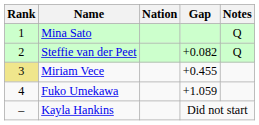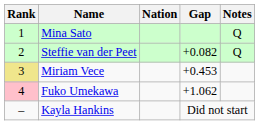 <table class="wikitable sortable" style="text-align:center">
 <tr>
 <th>Rank</th>
 <th>Name</th>
 <th>Nation</th>
 <th>Gap</th>
 <th>Notes</th>
 </tr>
 <tr bgcolor=ccffcc>
 <td>1</td>
 <td align=left><a href='#'>Mina Sato</a></td>
 <td align=left></td>
 <td></td>
 <td>Q</td>
 </tr>
 <tr bgcolor=ccffcc>
 <td>2</td>
 <td align=left><a href='#'>Steffie van der Peet</a></td>
 <td align=left></td>
 <td>+0.082</td>
 <td>Q</td>
 </tr>
 <tr>
 <td style="background: khaki;">3</td>
 <td align=left><a href='#'>Miriam Vece</a></td>
 <td align=left></td>
-<td>+0.455</td>
+<td>+0.453</td>
 <td></td>
 </tr>
 <tr>
-<td>4</td>
+<td style="background: pink;">4</td>
 <td align=left><a href='#'>Fuko Umekawa</a></td>
 <td align=left></td>
-<td>+1.059</td>
+<td>+1.062</td>
 <td></td>
 </tr>
 <tr>
 <td>–</td>
 <td align=left><a href='#'>Kayla Hankins</a></td>
 <td align=left></td>
 <td colspan=2>Did not start</td>
 </tr>
 </table>
